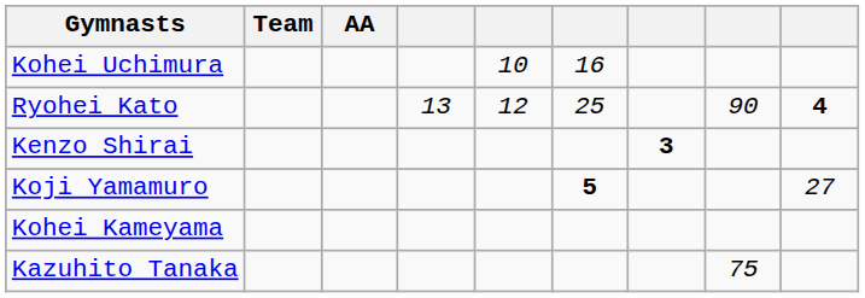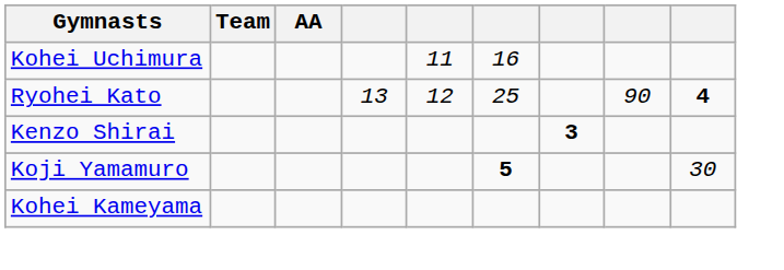 <table class="wikitable sortable collapsible autocollapse plainrowheaders" style="text-align:center; font-size:95%;">
 <tr>
 <th width=28% class=unsortable>Gymnasts</th>
 <th width=9% class=unsortable>Team</th>
 <th width=9% class=unsortable>AA</th>
 <th width=9% class=unsortable></th>
 <th width=9% class=unsortable></th>
 <th width=9% class=unsortable></th>
 <th width=9% class=unsortable></th>
 <th width=9% class=unsortable></th>
 <th width=9% class=unsortable></th>
 </tr>
 <tr>
 <td align=left><a href='#'>Kohei Uchimura</a></td>
 <td></td>
 <td></td>
 <td></td>
-<td><em>10</em></td>
+<td><em>11</em></td>
 <td><em>16</em></td>
 <td></td>
 <td></td>
 <td></td>
 </tr>
 <tr>
 <td align=left><a href='#'>Ryohei Kato</a></td>
 <td></td>
 <td></td>
 <td><em>13</em></td>
 <td><em>12</em></td>
 <td><em>25</em></td>
 <td></td>
 <td><em>90</em></td>
 <td><strong>4</strong></td>
 </tr>
 <tr>
 <td align=left><a href='#'>Kenzo Shirai</a></td>
 <td></td>
 <td></td>
 <td></td>
 <td></td>
 <td></td>
 <td><strong>3</strong></td>
 <td></td>
 <td></td>
 </tr>
 <tr>
 <td align=left><a href='#'>Koji Yamamuro</a></td>
 <td></td>
 <td></td>
 <td></td>
 <td></td>
 <td><strong>5</strong></td>
 <td></td>
 <td></td>
-<td><em>27</em></td>
+<td><em>30</em></td>
 </tr>
 <tr>
 <td align=left><a href='#'>Kohei Kameyama</a></td>
 <td></td>
 <td></td>
 <td></td>
 <td></td>
 <td></td>
 <td></td>
 <td></td>
 <td></td>
 </tr>
-<tr>
-<td align=left><a href='#'>Kazuhito Tanaka</a></td>
-<td></td>
-<td></td>
-<td></td>
-<td></td>
-<td></td>
-<td></td>
-<td><em>75</em></td>
-<td></td>
-</tr>
 </table>
